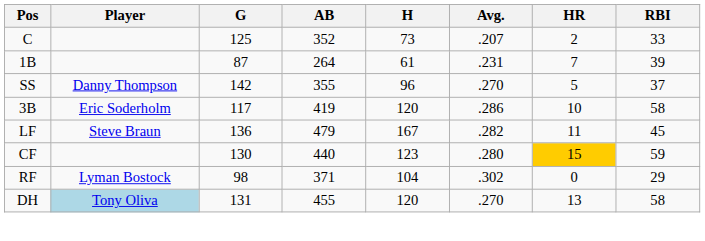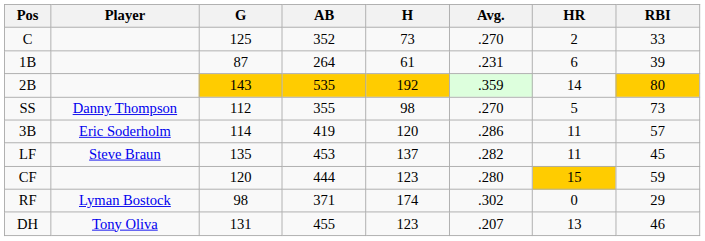 <table class="wikitable sortable">
 <tr>
 <th bgcolor="#DDDDFF" width="5%">Pos</th>
 <th bgcolor="#DDDDFF" width="16%">Player</th>
 <th bgcolor="#DDDDFF" width="9%">G</th>
 <th bgcolor="#DDDDFF" width="9%">AB</th>
 <th bgcolor="#DDDDFF" width="9%">H</th>
 <th bgcolor="#DDDDFF" width="9%">Avg.</th>
 <th bgcolor="#DDDDFF" width="9%">HR</th>
 <th bgcolor="#DDDDFF" width="9%">RBI</th>
 </tr>
 <tr align="center">
 <td>C</td>
 <td></td>
 <td>125</td>
 <td>352</td>
 <td>73</td>
-<td>.207</td>
+<td>.270</td>
 <td>2</td>
 <td>33</td>
 </tr>
 <tr align="center">
 <td>1B</td>
 <td></td>
 <td>87</td>
 <td>264</td>
 <td>61</td>
 <td>.231</td>
-<td>7</td>
+<td>6</td>
 <td>39</td>
+</tr>
+<tr align="center">
+<td>2B</td>
+<td></td>
+<td bgcolor="#FFCC00">143</td>
+<td bgcolor="#FFCC00">535</td>
+<td bgcolor="#FFCC00">192</td>
+<td bgcolor="#DDFFDD">.359</td>
+<td>14</td>
+<td bgcolor="#FFCC00">80</td>
 </tr>
 <tr align="center">
 <td>SS</td>
 <td><a href='#'>Danny Thompson</a></td>
-<td>142</td>
+<td>112</td>
 <td>355</td>
-<td>96</td>
+<td>98</td>
 <td>.270</td>
 <td>5</td>
-<td>37</td>
+<td>73</td>
 </tr>
 <tr align="center">
 <td>3B</td>
 <td><a href='#'>Eric Soderholm</a></td>
-<td>117</td>
+<td>114</td>
 <td>419</td>
 <td>120</td>
 <td>.286</td>
-<td>10</td>
-<td>58</td>
+<td>11</td>
+<td>57</td>
 </tr>
 <tr align="center">
 <td>LF</td>
 <td><a href='#'>Steve Braun</a></td>
-<td>136</td>
-<td>479</td>
-<td>167</td>
+<td>135</td>
+<td>453</td>
+<td>137</td>
 <td>.282</td>
 <td>11</td>
 <td>45</td>
 </tr>
 <tr align="center">
 <td>CF</td>
 <td></td>
-<td>130</td>
-<td>440</td>
+<td>120</td>
+<td>444</td>
 <td>123</td>
 <td>.280</td>
 <td bgcolor="#FFCC00">15</td>
 <td>59</td>
 </tr>
 <tr align="center">
 <td>RF</td>
 <td><a href='#'>Lyman Bostock</a></td>
 <td>98</td>
 <td>371</td>
-<td>104</td>
+<td>174</td>
 <td>.302</td>
 <td>0</td>
 <td>29</td>
 </tr>
 <tr align="center">
 <td>DH</td>
-<td style="background: lightblue;"><a href='#'>Tony Oliva</a></td>
+<td><a href='#'>Tony Oliva</a></td>
 <td>131</td>
 <td>455</td>
-<td>120</td>
-<td>.270</td>
+<td>123</td>
+<td>.207</td>
 <td>13</td>
-<td>58</td>
+<td>46</td>
 </tr>
 </table>
